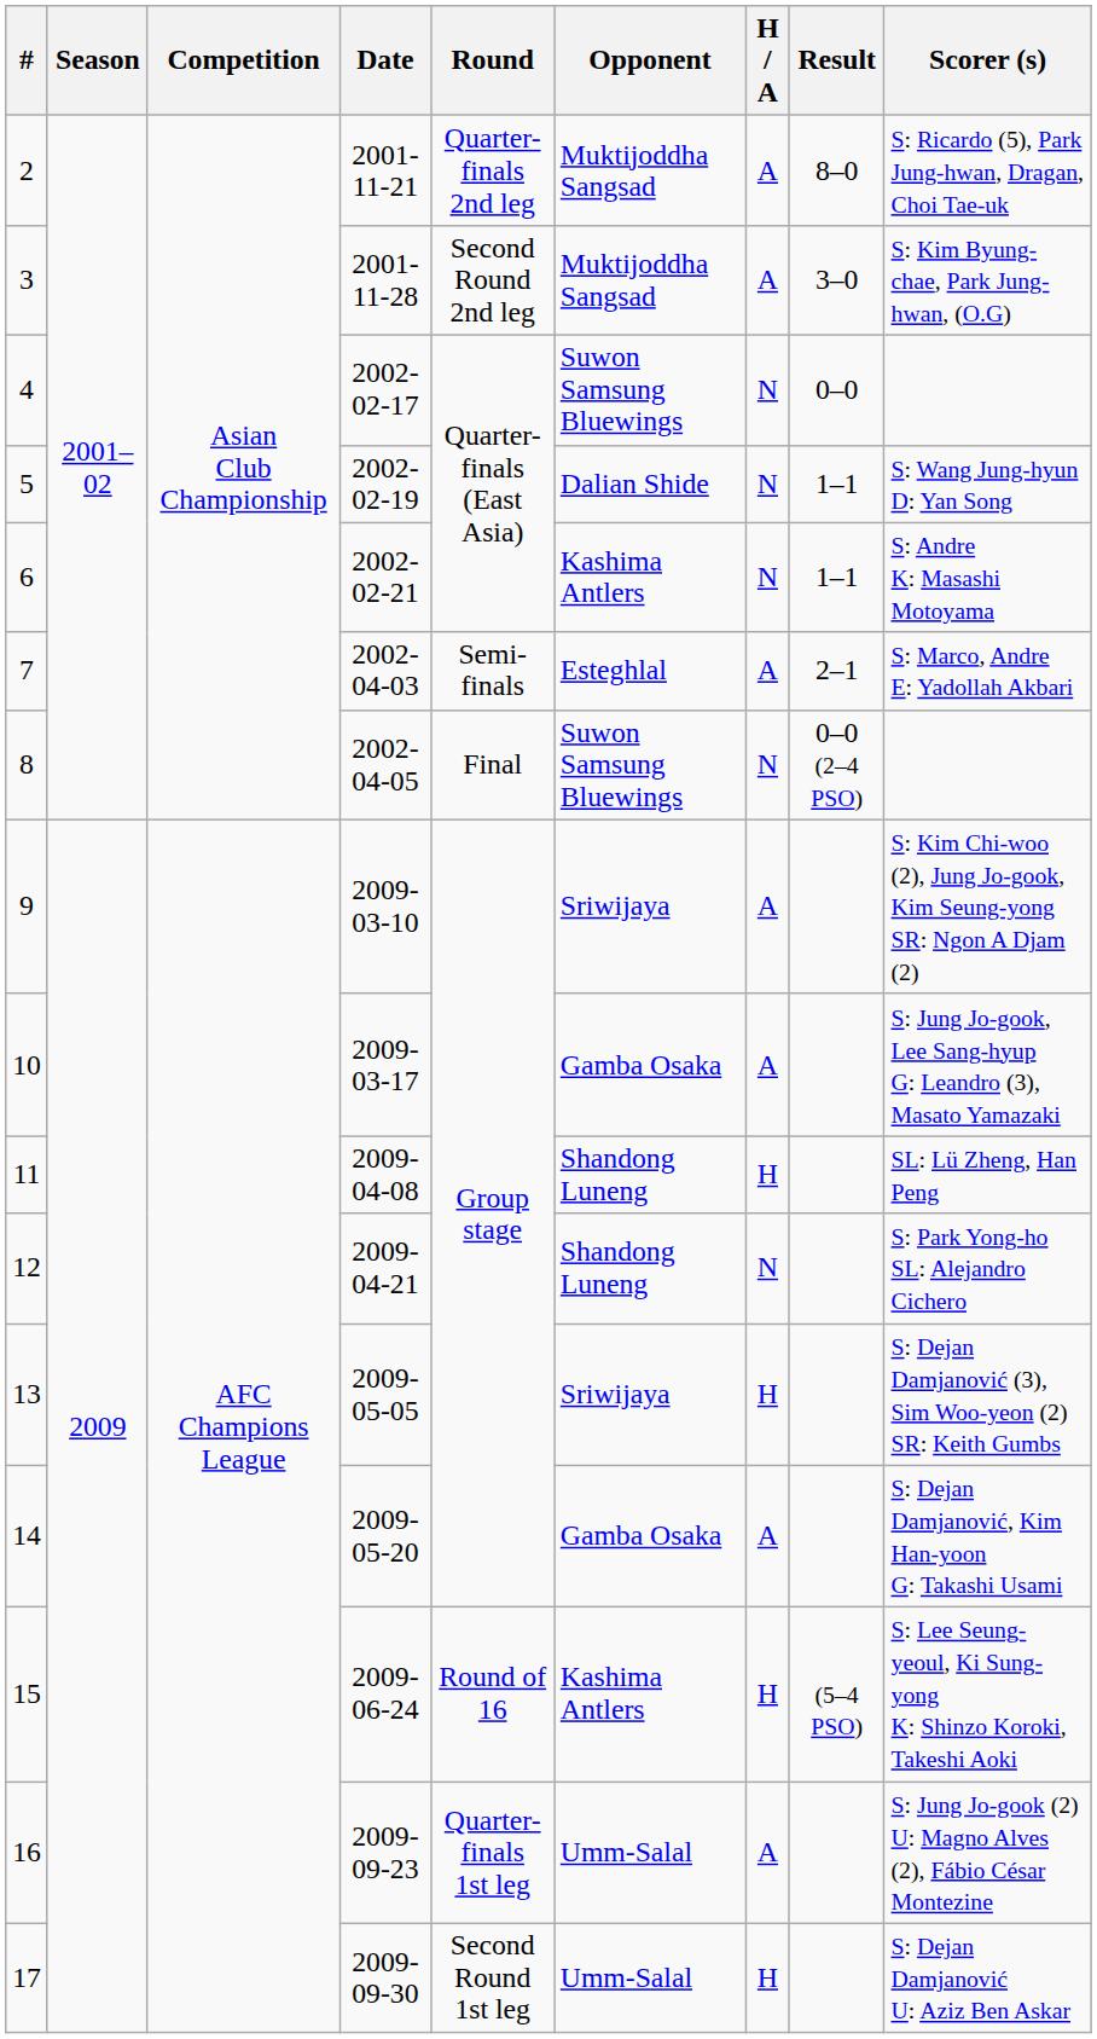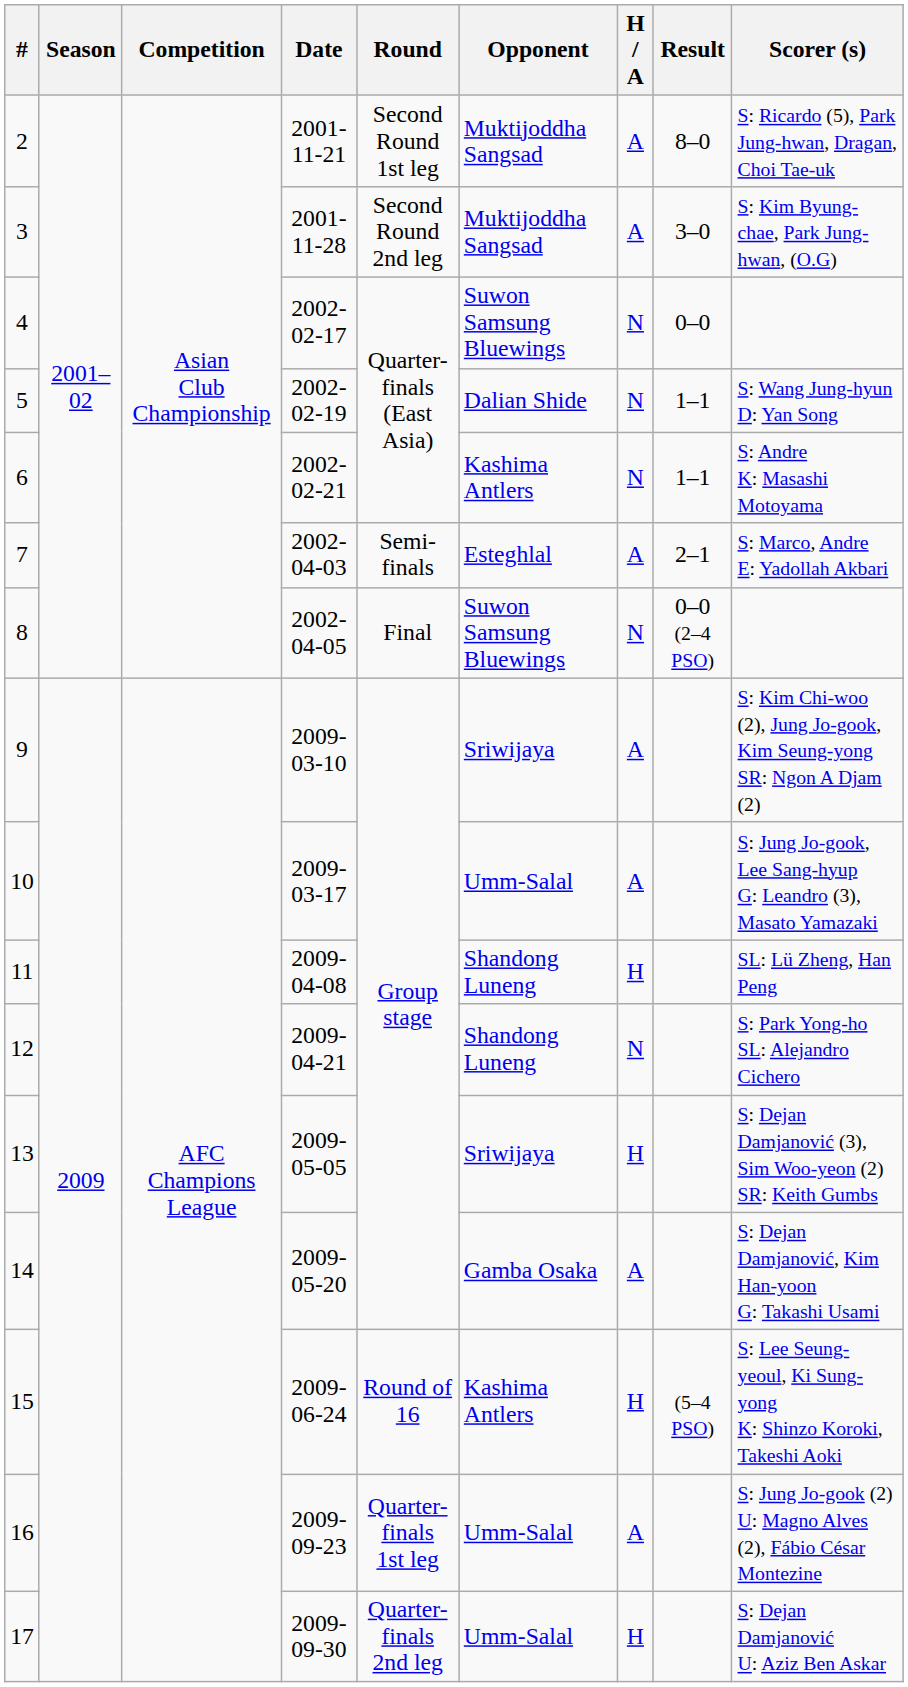 <table class="wikitable" style="text-align:center;">
 <tr>
 <th>#</th>
 <th>Season</th>
 <th>Competition</th>
 <th>Date</th>
 <th>Round</th>
 <th>Opponent</th>
 <th>H / A</th>
 <th>Result</th>
 <th>Scorer (s)</th>
 </tr>
 <tr>
 <td>2</td>
 <td rowspan="7"><a href='#'>2001–02</a></td>
 <td rowspan="7"><a href='#'>Asian<br>Club Championship</a></td>
 <td>2001-11-21</td>
-<td><a href='#'>Quarter-finals<br>2nd leg</a></td>
+<td>Second Round<br>1st leg</td>
 <td align=left> <a href='#'>Muktijoddha Sangsad</a></td>
 <td><a href='#'>A</a></td>
 <td>8–0</td>
 <td align=left><small><a href='#'>S</a>: <a href='#'>Ricardo</a> (5), <a href='#'>Park Jung-hwan</a>, <a href='#'>Dragan</a>, <a href='#'>Choi Tae-uk</a></small></td>
 </tr>
 <tr>
 <td>3</td>
 <td>2001-11-28</td>
 <td>Second Round<br>2nd leg</td>
 <td align=left> <a href='#'>Muktijoddha Sangsad</a></td>
 <td><a href='#'>A</a></td>
 <td>3–0</td>
 <td align=left><small><a href='#'>S</a>: <a href='#'>Kim Byung-chae</a>, <a href='#'>Park Jung-hwan</a>, (<a href='#'>O.G</a>)</small></td>
 </tr>
 <tr>
 <td>4</td>
 <td>2002-02-17</td>
 <td rowspan="3">Quarter-finals<br>(East Asia)</td>
 <td align=left> <a href='#'>Suwon Samsung Bluewings</a></td>
 <td><a href='#'>N</a></td>
 <td>0–0</td>
 <td></td>
 </tr>
 <tr>
 <td>5</td>
 <td>2002-02-19</td>
 <td align=left> <a href='#'>Dalian Shide</a></td>
 <td><a href='#'>N</a></td>
 <td>1–1</td>
 <td align=left><small><a href='#'>S</a>: <a href='#'>Wang Jung-hyun</a><br><a href='#'>D</a>: <a href='#'>Yan Song</a></small></td>
 </tr>
 <tr>
 <td>6</td>
 <td>2002-02-21</td>
 <td align=left> <a href='#'>Kashima Antlers</a></td>
 <td><a href='#'>N</a></td>
 <td>1–1</td>
 <td align=left><small><a href='#'>S</a>: <a href='#'>Andre</a><br><a href='#'>K</a>: <a href='#'>Masashi Motoyama</a></small></td>
 </tr>
 <tr>
 <td>7</td>
 <td>2002-04-03</td>
 <td>Semi-finals</td>
 <td align=left> <a href='#'>Esteghlal</a></td>
 <td><a href='#'>A</a></td>
 <td>2–1</td>
 <td align=left><small><a href='#'>S</a>: <a href='#'>Marco</a>, <a href='#'>Andre</a><br><a href='#'>E</a>: <a href='#'>Yadollah Akbari</a></small></td>
 </tr>
 <tr>
 <td>8</td>
 <td>2002-04-05</td>
 <td>Final</td>
 <td align=left> <a href='#'>Suwon Samsung Bluewings</a></td>
 <td><a href='#'>N</a></td>
 <td>0–0 <br><small> (2–4 <a href='#'>PSO</a>)</small></td>
 <td></td>
 </tr>
 <tr>
 <td>9</td>
 <td rowspan="9"><a href='#'>2009</a></td>
 <td rowspan="9"><a href='#'>AFC<br>Champions League</a></td>
 <td>2009-03-10</td>
 <td rowspan="6"><a href='#'>Group stage</a></td>
 <td align=left> <a href='#'>Sriwijaya</a></td>
 <td><a href='#'>A</a></td>
 <td> </td>
 <td align=left><small><a href='#'>S</a>: <a href='#'>Kim Chi-woo</a> (2), <a href='#'>Jung Jo-gook</a>, <a href='#'>Kim Seung-yong</a><br><a href='#'>SR</a>: <a href='#'>Ngon A Djam</a> (2)</small></td>
 </tr>
 <tr>
 <td>10</td>
 <td>2009-03-17</td>
-<td align=left> <a href='#'>Gamba Osaka</a></td>
+<td align=left> <a href='#'>Umm-Salal</a></td>
 <td><a href='#'>A</a></td>
 <td> </td>
 <td align=left><small><a href='#'>S</a>: <a href='#'>Jung Jo-gook</a>, <a href='#'>Lee Sang-hyup</a><br><a href='#'>G</a>: <a href='#'>Leandro</a> (3), <a href='#'>Masato Yamazaki</a></small></td>
 </tr>
 <tr>
 <td>11</td>
 <td>2009-04-08</td>
 <td align=left> <a href='#'>Shandong Luneng</a></td>
 <td><a href='#'>H</a></td>
 <td> </td>
 <td align=left><small> <a href='#'>SL</a>: <a href='#'>Lü Zheng</a>, <a href='#'>Han Peng</a></small></td>
 </tr>
 <tr>
 <td>12</td>
 <td>2009-04-21</td>
 <td align=left> <a href='#'>Shandong Luneng</a></td>
 <td><a href='#'>N</a></td>
 <td> </td>
 <td align=left><small><a href='#'>S</a>: <a href='#'>Park Yong-ho</a><br><a href='#'>SL</a>: <a href='#'>Alejandro Cichero</a></small></td>
 </tr>
 <tr>
 <td>13</td>
 <td>2009-05-05</td>
 <td align=left> <a href='#'>Sriwijaya</a></td>
 <td><a href='#'>H</a></td>
 <td> </td>
 <td align=left><small><a href='#'>S</a>: <a href='#'>Dejan Damjanović</a> (3), <a href='#'>Sim Woo-yeon</a> (2)<br> <a href='#'>SR</a>: <a href='#'>Keith Gumbs</a></small></td>
 </tr>
 <tr>
 <td>14</td>
 <td>2009-05-20</td>
 <td align=left> <a href='#'>Gamba Osaka</a></td>
 <td><a href='#'>A</a></td>
 <td> </td>
 <td align=left><small><a href='#'>S</a>: <a href='#'>Dejan Damjanović</a>, <a href='#'>Kim Han-yoon</a><br><a href='#'>G</a>: <a href='#'>Takashi Usami</a></small></td>
 </tr>
 <tr>
 <td>15</td>
 <td>2009-06-24</td>
 <td><a href='#'>Round of 16</a></td>
 <td align=left> <a href='#'>Kashima Antlers</a></td>
 <td><a href='#'>H</a></td>
 <td> <br><small> (5–4 <a href='#'>PSO</a>)</small></td>
 <td align=left><small><a href='#'>S</a>: <a href='#'>Lee Seung-yeoul</a>, <a href='#'>Ki Sung-yong</a><br><a href='#'>K</a>: <a href='#'>Shinzo Koroki</a>, <a href='#'>Takeshi Aoki</a></small></td>
 </tr>
 <tr>
 <td>16</td>
 <td>2009-09-23</td>
 <td><a href='#'>Quarter-finals<br>1st leg</a></td>
 <td align=left> <a href='#'>Umm-Salal</a></td>
 <td><a href='#'>A</a></td>
 <td> </td>
 <td align=left><small><a href='#'>S</a>: <a href='#'>Jung Jo-gook</a> (2)<br><a href='#'>U</a>: <a href='#'>Magno Alves</a> (2), <a href='#'>Fábio César Montezine</a></small></td>
 </tr>
 <tr>
 <td>17</td>
 <td>2009-09-30</td>
-<td>Second Round<br>1st leg</td>
+<td><a href='#'>Quarter-finals<br>2nd leg</a></td>
 <td align=left> <a href='#'>Umm-Salal</a></td>
 <td><a href='#'>H</a></td>
 <td> </td>
 <td align=left><small><a href='#'>S</a>: <a href='#'>Dejan Damjanović</a><br><a href='#'>U</a>: <a href='#'>Aziz Ben Askar</a></small></td>
 </tr>
 </table>
